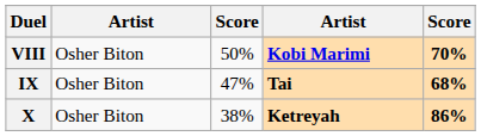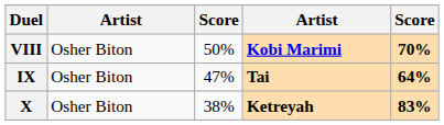 <table class="sortable wikitable" style="margin: 1em auto 1em auto; text-align:center; font-size:90%; line-height:18px;">
 <tr>
 </tr>
 <tr>
 <th class="unsortable">Duel</th>
 <th width="120">Artist</th>
 <th>Score</th>
 <th width="120">Artist</th>
 <th>Score</th>
 </tr>
 <tr>
 <th>VIII</th>
 <td align="left">Osher Biton</td>
 <td>50%</td>
 <td align="left" style="font-weight:bold; background:navajowhite;"><a href='#'>Kobi Marimi</a></td>
 <td style="font-weight:bold; background:navajowhite;">70%</td>
 </tr>
 <tr>
 <th>IX</th>
 <td align="left">Osher Biton</td>
 <td>47%</td>
 <td align="left" style="font-weight:bold; background:navajowhite;">Tai</td>
-<td style="font-weight:bold; background:navajowhite;">68%</td>
+<td style="font-weight:bold; background:navajowhite;">64%</td>
 </tr>
 <tr>
 <th>X</th>
 <td align="left">Osher Biton</td>
 <td>38%</td>
 <td align="left" style="font-weight:bold; background:navajowhite;">Ketreyah</td>
-<td style="font-weight:bold; background:navajowhite;">86%</td>
+<td style="font-weight:bold; background:navajowhite;">83%</td>
 </tr>
 </table>
